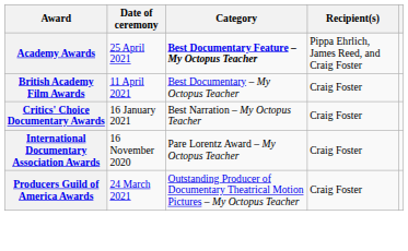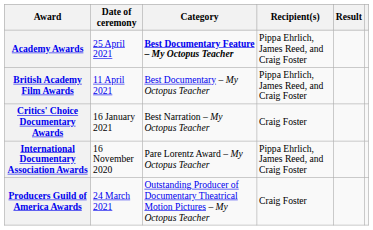 <table class="wikitable plainrowheaders sortable">
 <tr style="background:#ccc; text-align:center;">
 <th scope="col"><strong>Award</strong></th>
 <th scope="col">Date of ceremony</th>
 <th scope="col">Category</th>
 <th scope="col">Recipient(s)</th>
+<th scope="col">Result</th>
 <th scope="col" class="unsortable"></th>
 </tr>
 <tr>
 <th scope="row" rowspan="1"><a href='#'>Academy Awards</a></th>
 <td rowspan="1"><a href='#'>25 April 2021</a></td>
 <td><strong><a href='#'>Best Documentary Feature</a> – <em>My Octopus Teacher</em></strong></td>
 <td>Pippa Ehrlich, James Reed, and Craig Foster</td>
+<td></td>
 <td rowspan="1" style="text-align:center;"></td>
 </tr>
 <tr>
 <th scope="row" rowspan="1"><a href='#'>British Academy Film Awards</a></th>
 <td><a href='#'>11 April 2021</a></td>
 <td><a href='#'>Best Documentary</a> – <em>My Octopus Teacher</em></td>
-<td>Craig Foster</td>
+<td>Pippa Ehrlich, James Reed, and Craig Foster</td>
+<td></td>
 <td style="text-align:center;"></td>
 </tr>
 <tr>
 <th scope="row" rowspan="1"><a href='#'>Critics' Choice Documentary Awards</a></th>
 <td rowspan="1">16 January 2021</td>
 <td>Best Narration – <em>My Octopus Teacher</em></td>
 <td>Craig Foster</td>
+<td></td>
 <td rowspan="1" style="text-align:center;"></td>
 </tr>
 <tr>
 <th scope="row" rowspan="1"><a href='#'>International Documentary Association Awards</a></th>
 <td rowspan="1">16 November 2020</td>
 <td>Pare Lorentz Award – <em>My Octopus Teacher</em></td>
-<td>Craig Foster</td>
+<td>Pippa Ehrlich, James Reed, and Craig Foster</td>
+<td></td>
 <td rowspan="1" style="text-align:center;"></td>
 </tr>
 <tr>
 <th scope="row"><a href='#'>Producers Guild of America Awards</a></th>
 <td><a href='#'>24 March 2021</a></td>
 <td><a href='#'>Outstanding Producer of Documentary Theatrical Motion Pictures</a> – <em>My Octopus Teacher</em></td>
 <td>Craig Foster</td>
+<td></td>
 <td align="center"></td>
 </tr>
 </table>
